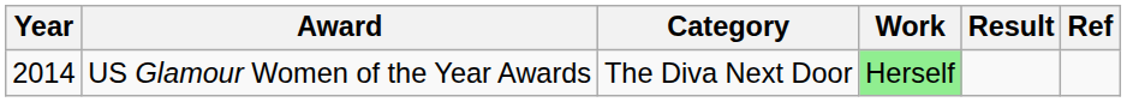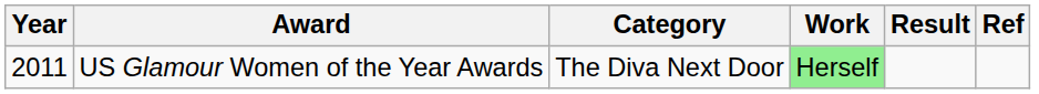 <table class="wikitable">
 <tr>
 <th>Year</th>
 <th>Award</th>
 <th>Category</th>
 <th>Work</th>
 <th>Result</th>
 <th>Ref</th>
 </tr>
 <tr>
-<td>2014</td>
+<td>2011</td>
 <td>US <em>Glamour</em> Women of the Year Awards</td>
 <td>The Diva Next Door</td>
 <td style="background: lightgreen;">Herself</td>
 <td></td>
 <td></td>
 </tr>
 </table>
